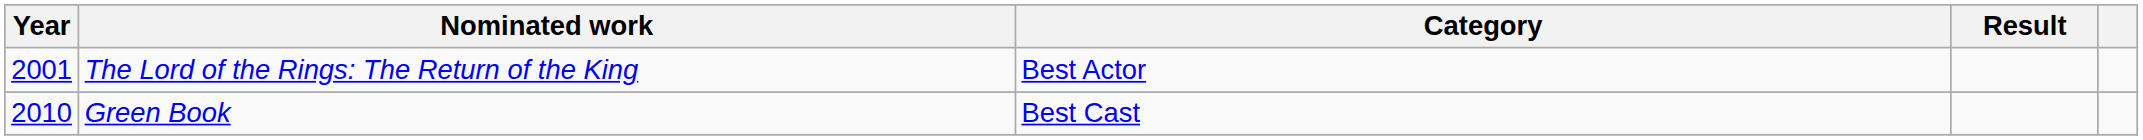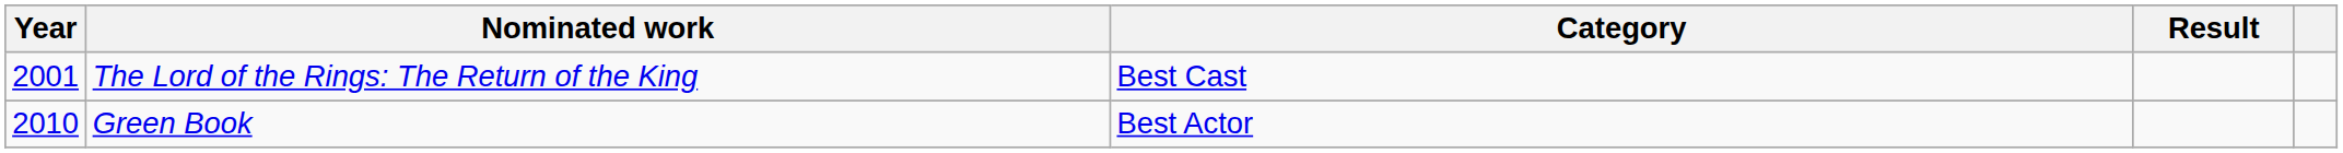 <table class="wikitable sortable">
 <tr>
 <th scope="col" style="width:1em;">Year</th>
 <th scope="col" style="width:35em;">Nominated work</th>
 <th scope="col" style="width:35em;">Category</th>
 <th scope="col" style="width:5em;">Result</th>
 <th scope="col" style="width:1em;" class="unsortable"></th>
 </tr>
 <tr>
 <td><a href='#'>2001</a></td>
 <td><em><a href='#'>The Lord of the Rings: The Return of the King</a></em></td>
-<td Best Actor><a href='#'>Best Actor</a></td>
+<td><a href='#'>Best Cast</a></td>
 <td></td>
 <td style="text-align:center;"></td>
 </tr>
 <tr>
 <td><a href='#'>2010</a></td>
 <td><em><a href='#'>Green Book</a></em></td>
-<td><a href='#'>Best Cast</a></td>
+<td Best Actor><a href='#'>Best Actor</a></td>
 <td></td>
 </tr>
 </table>
